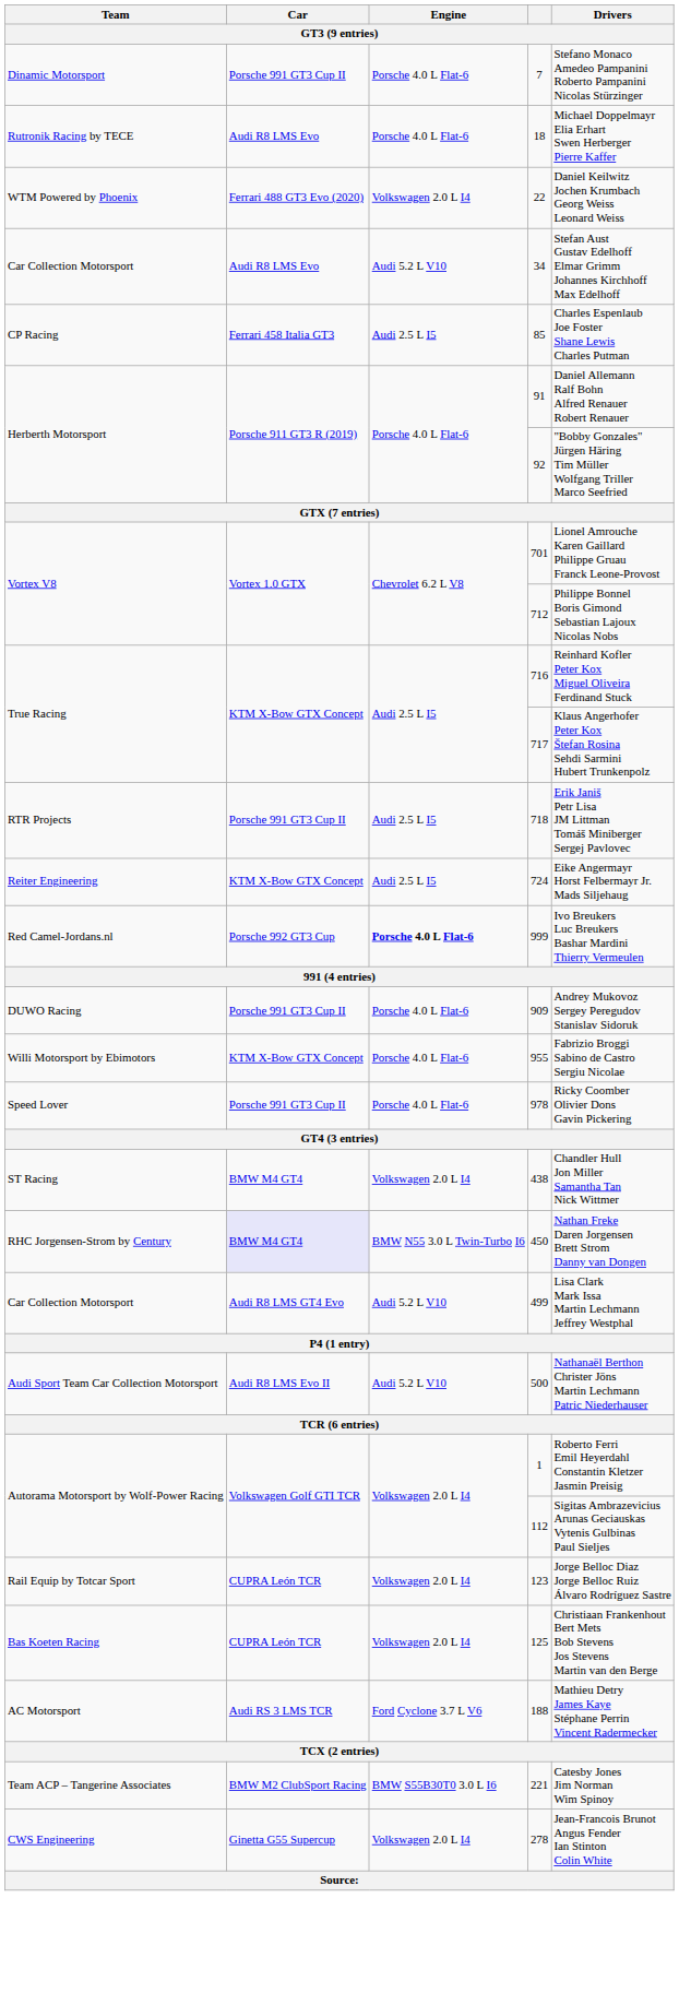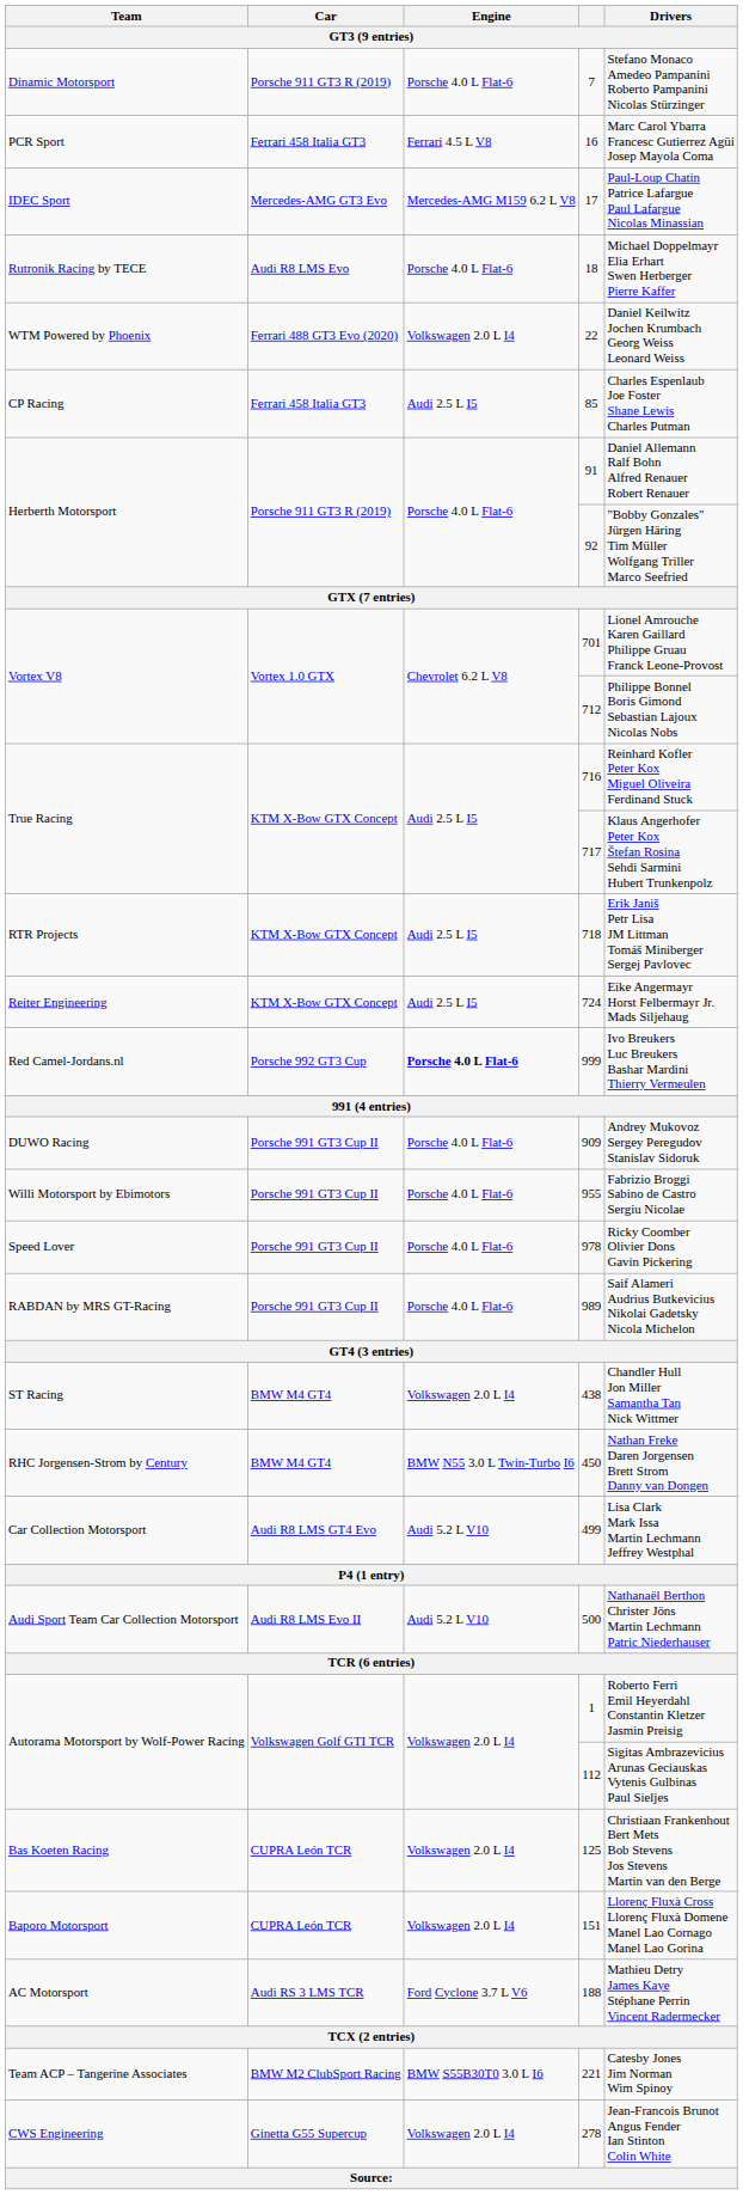 <table class="wikitable" style="font-size: 85%;">
 <tr>
 <th>Team</th>
 <th>Car</th>
 <th>Engine</th>
 <th></th>
 <th>Drivers</th>
 </tr>
 <tr>
 <th colspan=5>GT3 (9 entries)</th>
 </tr>
 <tr>
 <td> <a href='#'>Dinamic Motorsport</a></td>
-<td><a href='#'>Porsche 991 GT3 Cup II</a></td>
+<td><a href='#'>Porsche 911 GT3 R (2019)</a></td>
 <td><a href='#'>Porsche</a> 4.0 L <a href='#'>Flat-6</a></td>
 <td align="center">7</td>
 <td> Stefano Monaco<br> Amedeo Pampanini<br> Roberto Pampanini<br> Nicolas Stürzinger</td>
+</tr>
+<tr>
+<td> PCR Sport</td>
+<td><a href='#'>Ferrari 458 Italia GT3</a></td>
+<td><a href='#'>Ferrari</a> 4.5 L <a href='#'>V8</a></td>
+<td align="center">16</td>
+<td> Marc Carol Ybarra<br> Francesc Gutierrez Agüi<br> Josep Mayola Coma</td>
+</tr>
+<tr>
+<td> <a href='#'>IDEC Sport</a></td>
+<td><a href='#'>Mercedes-AMG GT3 Evo</a></td>
+<td><a href='#'>Mercedes-AMG M159</a> 6.2 L <a href='#'>V8</a></td>
+<td align="center">17</td>
+<td> <a href='#'>Paul-Loup Chatin</a><br> Patrice Lafargue<br> <a href='#'>Paul Lafargue</a><br> <a href='#'>Nicolas Minassian</a></td>
 </tr>
 <tr>
 <td> <a href='#'>Rutronik Racing</a> by TECE</td>
 <td><a href='#'>Audi R8 LMS Evo</a></td>
 <td><a href='#'>Porsche</a> 4.0 L <a href='#'>Flat-6</a></td>
 <td align="center">18</td>
 <td> Michael Doppelmayr<br> Elia Erhart<br> Swen Herberger<br> <a href='#'>Pierre Kaffer</a></td>
 </tr>
 <tr>
 <td> WTM Powered by <a href='#'>Phoenix</a></td>
 <td><a href='#'>Ferrari 488 GT3 Evo (2020)</a></td>
 <td><a href='#'>Volkswagen</a> 2.0 L <a href='#'>I4</a></td>
 <td align="center">22</td>
 <td> Daniel Keilwitz<br> Jochen Krumbach<br> Georg Weiss<br> Leonard Weiss</td>
-</tr>
-<tr>
-<td> Car Collection Motorsport</td>
-<td><a href='#'>Audi R8 LMS Evo</a></td>
-<td><a href='#'>Audi</a> 5.2 L <a href='#'>V10</a></td>
-<td align="center">34</td>
-<td> Stefan Aust<br> Gustav Edelhoff<br> Elmar Grimm<br> Johannes Kirchhoff<br> Max Edelhoff</td>
 </tr>
 <tr>
 <td> CP Racing</td>
 <td><a href='#'>Ferrari 458 Italia GT3</a></td>
 <td><a href='#'>Audi</a> 2.5 L <a href='#'>I5</a></td>
 <td align="center">85</td>
 <td> Charles Espenlaub<br> Joe Foster<br> <a href='#'>Shane Lewis</a><br> Charles Putman</td>
 </tr>
 <tr>
 <td rowspan=2> Herberth Motorsport</td>
 <td rowspan=2><a href='#'>Porsche 911 GT3 R (2019)</a></td>
 <td rowspan=2><a href='#'>Porsche</a> 4.0 L <a href='#'>Flat-6</a></td>
 <td align="center">91</td>
 <td> Daniel Allemann<br> Ralf Bohn<br> Alfred Renauer<br> Robert Renauer</td>
 </tr>
 <tr>
 <td align="center">92</td>
 <td> "Bobby Gonzales"<br> Jürgen Häring<br> Tim Müller<br> Wolfgang Triller<br> Marco Seefried</td>
 </tr>
 <tr>
 <th colspan=5>GTX (7 entries)</th>
 </tr>
 <tr>
 <td rowspan=2> <a href='#'>Vortex V8</a></td>
 <td rowspan=2><a href='#'>Vortex 1.0 GTX</a></td>
 <td rowspan=2><a href='#'>Chevrolet</a> 6.2 L <a href='#'>V8</a></td>
 <td align="center">701</td>
 <td> Lionel Amrouche<br> Karen Gaillard<br> Philippe Gruau<br> Franck Leone-Provost</td>
 </tr>
 <tr>
 <td align="center">712</td>
 <td> Philippe Bonnel<br> Boris Gimond<br> Sebastian Lajoux<br> Nicolas Nobs</td>
 </tr>
 <tr>
 <td rowspan=2> True Racing</td>
 <td rowspan=2><a href='#'>KTM X-Bow GTX Concept</a></td>
 <td rowspan=2><a href='#'>Audi</a> 2.5 L <a href='#'>I5</a></td>
 <td align="center">716</td>
 <td> Reinhard Kofler<br> <a href='#'>Peter Kox</a><br> <a href='#'>Miguel Oliveira</a><br> Ferdinand Stuck</td>
 </tr>
 <tr>
 <td align="center">717</td>
 <td> Klaus Angerhofer<br> <a href='#'>Peter Kox</a><br> <a href='#'>Štefan Rosina</a><br> Sehdi Sarmini<br> Hubert Trunkenpolz</td>
 </tr>
 <tr>
 <td> RTR Projects</td>
-<td><a href='#'>Porsche 991 GT3 Cup II</a></td>
+<td><a href='#'>KTM X-Bow GTX Concept</a></td>
 <td><a href='#'>Audi</a> 2.5 L <a href='#'>I5</a></td>
 <td align="center">718</td>
 <td> <a href='#'>Erik Janiš</a><br> Petr Lisa<br> JM Littman<br> Tomáš Miniberger<br> Sergej Pavlovec</td>
 </tr>
 <tr>
 <td> <a href='#'>Reiter Engineering</a></td>
 <td><a href='#'>KTM X-Bow GTX Concept</a></td>
 <td><a href='#'>Audi</a> 2.5 L <a href='#'>I5</a></td>
 <td align="center">724</td>
 <td> Eike Angermayr<br> Horst Felbermayr Jr.<br> Mads Siljehaug</td>
 </tr>
 <tr>
 <td> Red Camel-Jordans.nl</td>
 <td><a href='#'>Porsche 992 GT3 Cup</a></td>
 <td><strong><a href='#'>Porsche</a> 4.0 L <a href='#'>Flat-6</a></strong></td>
 <td align="center">999</td>
 <td> Ivo Breukers<br> Luc Breukers<br> Bashar Mardini<br> <a href='#'>Thierry Vermeulen</a></td>
 </tr>
 <tr>
 <th colspan=5>991 (4 entries)</th>
 </tr>
 <tr>
 <td> DUWO Racing</td>
 <td><a href='#'>Porsche 991 GT3 Cup II</a></td>
 <td><a href='#'>Porsche</a> 4.0 L <a href='#'>Flat-6</a></td>
 <td align="center">909</td>
 <td> Andrey Mukovoz<br> Sergey Peregudov<br> Stanislav Sidoruk</td>
 </tr>
 <tr>
 <td> Willi Motorsport by Ebimotors</td>
-<td><a href='#'>KTM X-Bow GTX Concept</a></td>
+<td><a href='#'>Porsche 991 GT3 Cup II</a></td>
 <td><a href='#'>Porsche</a> 4.0 L <a href='#'>Flat-6</a></td>
 <td align="center">955</td>
 <td> Fabrizio Broggi<br> Sabino de Castro<br> Sergiu Nicolae</td>
 </tr>
 <tr>
 <td> Speed Lover</td>
 <td><a href='#'>Porsche 991 GT3 Cup II</a></td>
 <td><a href='#'>Porsche</a> 4.0 L <a href='#'>Flat-6</a></td>
 <td align="center">978</td>
 <td> Ricky Coomber<br> Olivier Dons<br> Gavin Pickering</td>
+</tr>
+<tr>
+<td> RABDAN by MRS GT-Racing</td>
+<td><a href='#'>Porsche 991 GT3 Cup II</a></td>
+<td><a href='#'>Porsche</a> 4.0 L <a href='#'>Flat-6</a></td>
+<td align="center">989</td>
+<td> Saif Alameri<br> Audrius Butkevicius<br> Nikolai Gadetsky<br> Nicola Michelon</td>
 </tr>
 <tr>
 <th colspan=5>GT4 (3 entries)</th>
 </tr>
 <tr>
 <td> ST Racing</td>
 <td><a href='#'>BMW M4 GT4</a></td>
 <td><a href='#'>Volkswagen</a> 2.0 L <a href='#'>I4</a></td>
 <td align="center">438</td>
 <td> Chandler Hull<br> Jon Miller<br> <a href='#'>Samantha Tan</a><br> Nick Wittmer</td>
 </tr>
 <tr>
 <td> RHC Jorgensen-Strom by <a href='#'>Century</a></td>
-<td style="background: lavender;"><a href='#'>BMW M4 GT4</a></td>
+<td><a href='#'>BMW M4 GT4</a></td>
 <td><a href='#'>BMW</a> <a href='#'>N55</a> 3.0 L <a href='#'>Twin-Turbo</a> <a href='#'>I6</a></td>
 <td align="center">450</td>
 <td> <a href='#'>Nathan Freke</a><br> Daren Jorgensen<br> Brett Strom<br> <a href='#'>Danny van Dongen</a></td>
 </tr>
 <tr>
 <td> Car Collection Motorsport</td>
 <td><a href='#'>Audi R8 LMS GT4 Evo</a></td>
 <td><a href='#'>Audi</a> 5.2 L <a href='#'>V10</a></td>
 <td align="center">499</td>
 <td> Lisa Clark<br> Mark Issa<br> Martin Lechmann<br> Jeffrey Westphal</td>
 </tr>
 <tr>
 <th colspan=5>P4 (1 entry)</th>
 </tr>
 <tr>
 <td> <a href='#'>Audi Sport</a> Team Car Collection Motorsport</td>
 <td><a href='#'>Audi R8 LMS Evo II</a></td>
 <td><a href='#'>Audi</a> 5.2 L <a href='#'>V10</a></td>
 <td align="center">500</td>
 <td> <a href='#'>Nathanaël Berthon</a><br> Christer Jöns<br> Martin Lechmann<br> <a href='#'>Patric Niederhauser</a></td>
 </tr>
 <tr>
 <th colspan=5>TCR (6 entries)</th>
 </tr>
 <tr>
 <td rowspan=2> Autorama Motorsport by Wolf-Power Racing</td>
 <td rowspan=2><a href='#'>Volkswagen Golf GTI TCR</a></td>
 <td rowspan=2><a href='#'>Volkswagen</a> 2.0 L <a href='#'>I4</a></td>
 <td align="center">1</td>
 <td> Roberto Ferri<br> Emil Heyerdahl<br> Constantin Kletzer<br> Jasmin Preisig</td>
 </tr>
 <tr>
 <td align="center">112</td>
 <td> Sigitas Ambrazevicius<br> Arunas Geciauskas<br> Vytenis Gulbinas<br> Paul Sieljes</td>
 </tr>
 <tr>
-<td> Rail Equip by Totcar Sport</td>
-<td><a href='#'>CUPRA León TCR</a></td>
-<td><a href='#'>Volkswagen</a> 2.0 L <a href='#'>I4</a></td>
-<td align="center">123</td>
-<td> Jorge Belloc Diaz<br> Jorge Belloc Ruiz<br> Álvaro Rodríguez Sastre</td>
-</tr>
-<tr>
 <td> <a href='#'>Bas Koeten Racing</a></td>
 <td><a href='#'>CUPRA León TCR</a></td>
 <td><a href='#'>Volkswagen</a> 2.0 L <a href='#'>I4</a></td>
 <td align="center">125</td>
 <td> Christiaan Frankenhout<br> Bert Mets<br> Bob Stevens<br> Jos Stevens<br> Martin van den Berge</td>
+</tr>
+<tr>
+<td> <a href='#'>Baporo Motorsport</a></td>
+<td><a href='#'>CUPRA León TCR</a></td>
+<td><a href='#'>Volkswagen</a> 2.0 L <a href='#'>I4</a></td>
+<td align="center">151</td>
+<td> <a href='#'>Llorenç Fluxà Cross</a><br> Llorenç Fluxà Domene<br> Manel Lao Cornago<br> Manel Lao Gorina</td>
 </tr>
 <tr>
 <td> AC Motorsport</td>
 <td><a href='#'>Audi RS 3 LMS TCR</a></td>
 <td><a href='#'>Ford</a> <a href='#'>Cyclone</a> 3.7 L <a href='#'>V6</a></td>
 <td align="center">188</td>
 <td> Mathieu Detry<br> <a href='#'>James Kaye</a><br> Stéphane Perrin<br> <a href='#'>Vincent Radermecker</a></td>
 </tr>
 <tr>
 <th colspan=5>TCX (2 entries)</th>
 </tr>
 <tr>
 <td> Team ACP – Tangerine Associates</td>
 <td><a href='#'>BMW M2 ClubSport Racing</a></td>
 <td><a href='#'>BMW</a> <a href='#'>S55B30T0</a> 3.0 L <a href='#'>I6</a></td>
 <td align="center">221</td>
 <td> Catesby Jones<br> Jim Norman<br> Wim Spinoy</td>
 </tr>
 <tr>
 <td> <a href='#'>CWS Engineering</a></td>
 <td><a href='#'>Ginetta G55 Supercup</a></td>
 <td><a href='#'>Volkswagen</a> 2.0 L <a href='#'>I4</a></td>
 <td align="center">278</td>
 <td> Jean-Francois Brunot<br> Angus Fender<br> Ian Stinton<br> <a href='#'>Colin White</a></td>
 </tr>
 <tr>
 <th colspan=5>Source:</th>
 </tr>
 </table>
